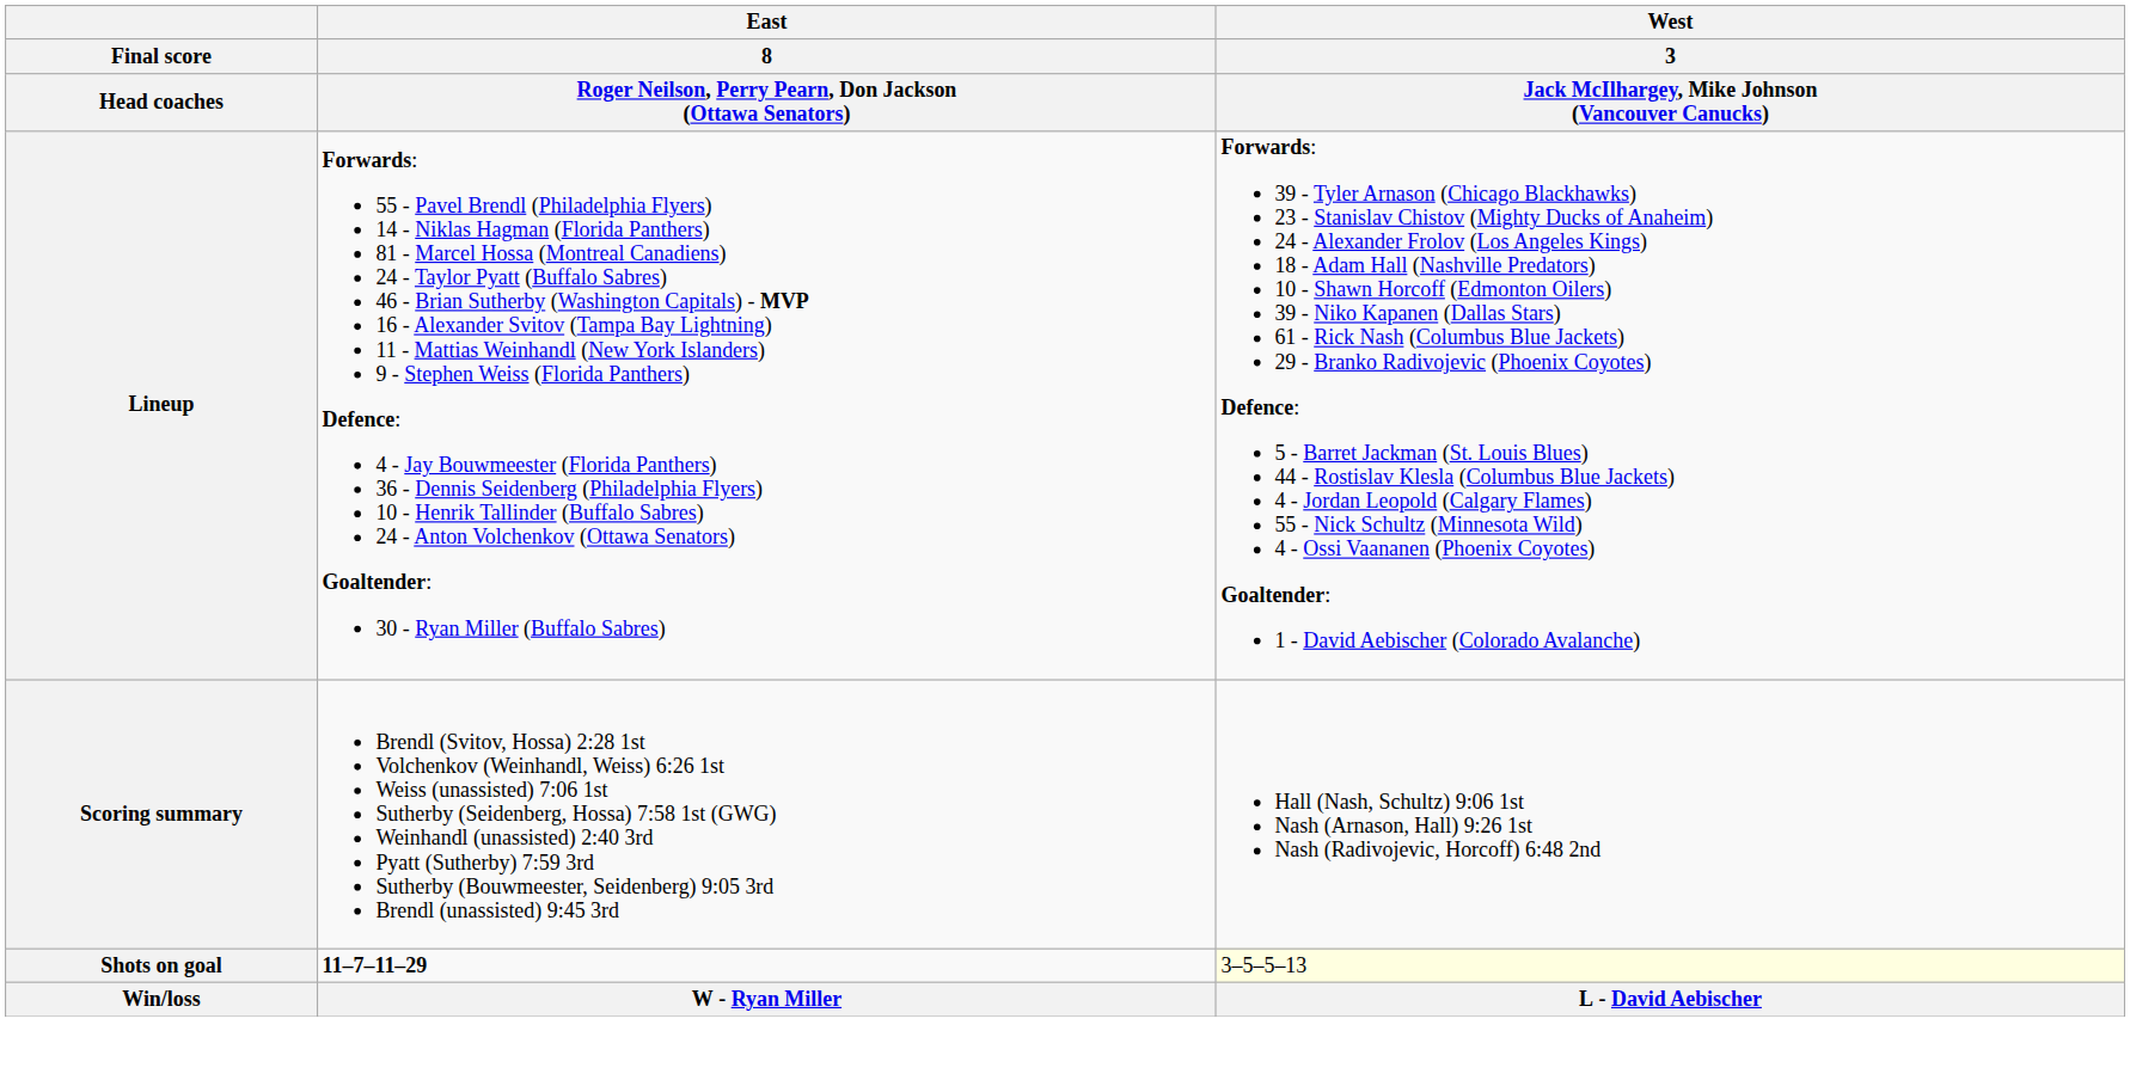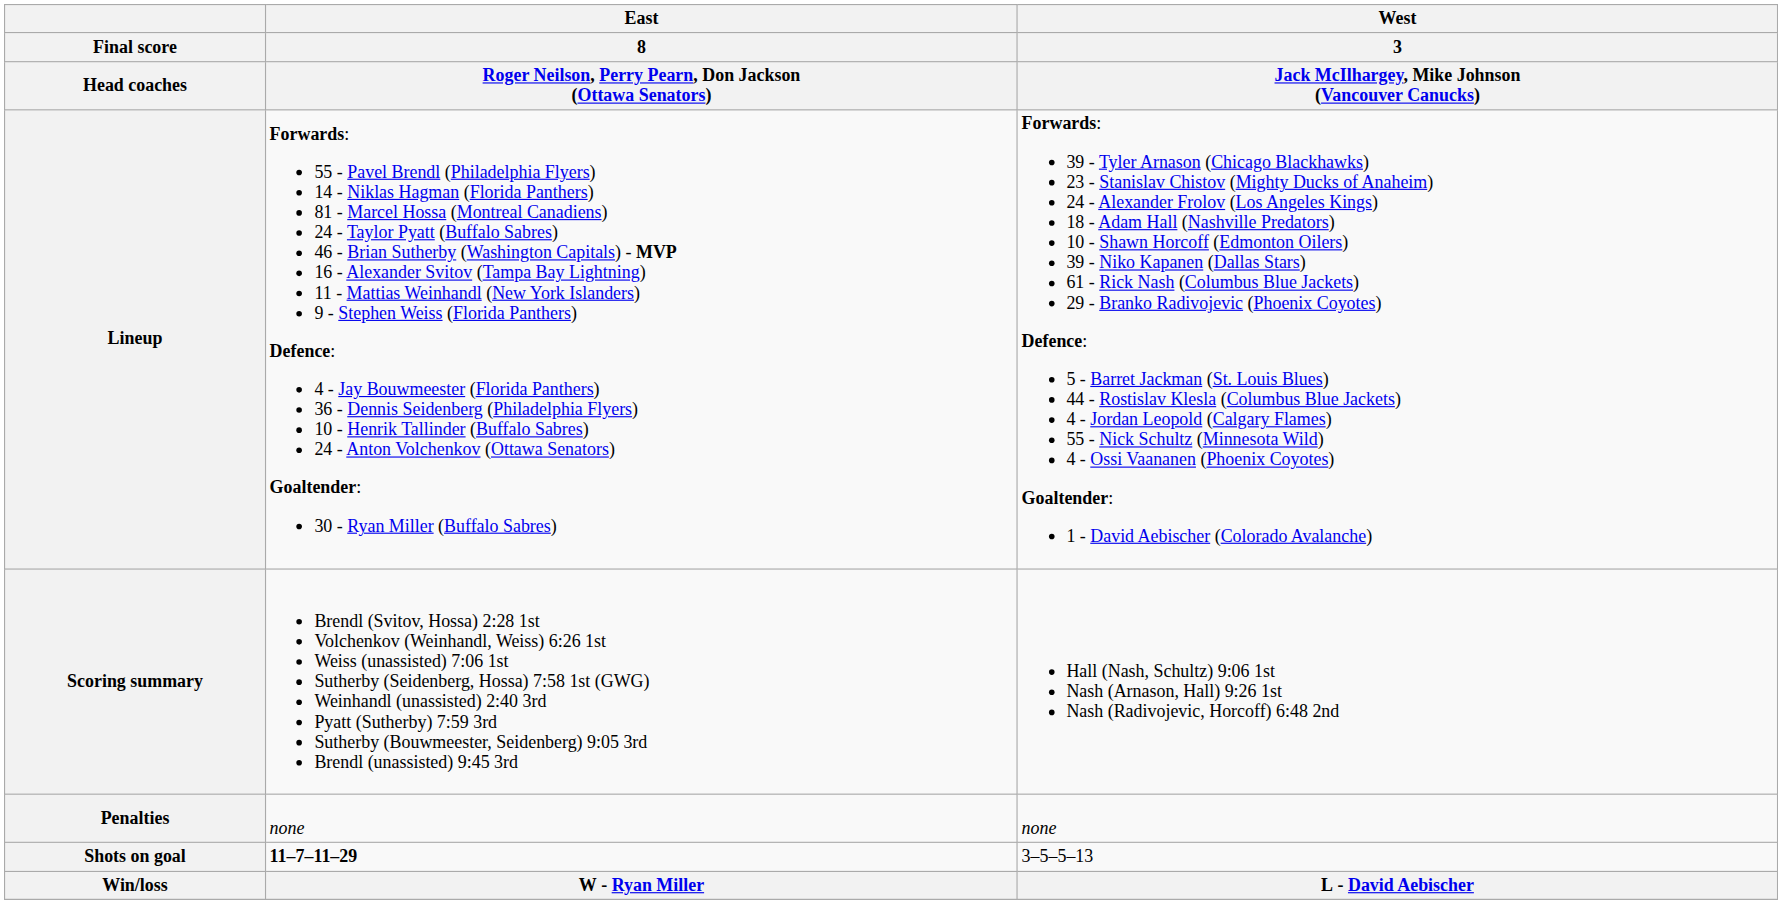 <table class="wikitable" style="width:100%">
 <tr>
 <th></th>
 <th>East</th>
 <th>West</th>
 </tr>
 <tr>
 <th>Final score</th>
 <th>8</th>
 <th>3</th>
 </tr>
 <tr>
 <th>Head coaches</th>
 <th><a href='#'>Roger Neilson</a>, <a href='#'>Perry Pearn</a>, Don Jackson<br> (<a href='#'>Ottawa Senators</a>)</th>
 <th><a href='#'>Jack McIlhargey</a>, Mike Johnson <br>(<a href='#'>Vancouver Canucks</a>)</th>
 </tr>
 <tr>
 <th>Lineup</th>
 <td><strong>Forwards</strong>:<br><ul><li>55 - <a href='#'>Pavel Brendl</a> (<a href='#'>Philadelphia Flyers</a>)</li><li>14 - <a href='#'>Niklas Hagman</a> (<a href='#'>Florida Panthers</a>)</li><li>81 - <a href='#'>Marcel Hossa</a> (<a href='#'>Montreal Canadiens</a>)</li><li>24 - <a href='#'>Taylor Pyatt</a> (<a href='#'>Buffalo Sabres</a>)</li><li>46 - <a href='#'>Brian Sutherby</a> (<a href='#'>Washington Capitals</a>) - <strong>MVP</strong></li><li>16 - <a href='#'>Alexander Svitov</a> (<a href='#'>Tampa Bay Lightning</a>)</li><li>11 - <a href='#'>Mattias Weinhandl</a> (<a href='#'>New York Islanders</a>)</li><li>9 - <a href='#'>Stephen Weiss</a> (<a href='#'>Florida Panthers</a>)</li></ul><strong>Defence</strong>:<ul><li>4 - <a href='#'>Jay Bouwmeester</a> (<a href='#'>Florida Panthers</a>)</li><li>36 - <a href='#'>Dennis Seidenberg</a> (<a href='#'>Philadelphia Flyers</a>)</li><li>10 - <a href='#'>Henrik Tallinder</a> (<a href='#'>Buffalo Sabres</a>)</li><li>24 - <a href='#'>Anton Volchenkov</a> (<a href='#'>Ottawa Senators</a>)</li></ul><strong>Goaltender</strong>:<ul><li>30 - <a href='#'>Ryan Miller</a> (<a href='#'>Buffalo Sabres</a>)</li></ul></td>
 <td><strong>Forwards</strong>:<br><ul><li>39 - <a href='#'>Tyler Arnason</a> (<a href='#'>Chicago Blackhawks</a>)</li><li>23 - <a href='#'>Stanislav Chistov</a> (<a href='#'>Mighty Ducks of Anaheim</a>)</li><li>24 - <a href='#'>Alexander Frolov</a> (<a href='#'>Los Angeles Kings</a>)</li><li>18 - <a href='#'>Adam Hall</a> (<a href='#'>Nashville Predators</a>)</li><li>10 - <a href='#'>Shawn Horcoff</a> (<a href='#'>Edmonton Oilers</a>)</li><li>39 - <a href='#'>Niko Kapanen</a> (<a href='#'>Dallas Stars</a>)</li><li>61 - <a href='#'>Rick Nash</a> (<a href='#'>Columbus Blue Jackets</a>)</li><li>29 - <a href='#'>Branko Radivojevic</a> (<a href='#'>Phoenix Coyotes</a>)</li></ul><strong>Defence</strong>:<ul><li>5 - <a href='#'>Barret Jackman</a> (<a href='#'>St. Louis Blues</a>)</li><li>44 - <a href='#'>Rostislav Klesla</a> (<a href='#'>Columbus Blue Jackets</a>)</li><li>4 - <a href='#'>Jordan Leopold</a> (<a href='#'>Calgary Flames</a>)</li><li>55 - <a href='#'>Nick Schultz</a> (<a href='#'>Minnesota Wild</a>)</li><li>4 - <a href='#'>Ossi Vaananen</a> (<a href='#'>Phoenix Coyotes</a>)</li></ul><strong>Goaltender</strong>:<ul><li>1 - <a href='#'>David Aebischer</a> (<a href='#'>Colorado Avalanche</a>)</li></ul></td>
 </tr>
 <tr>
 <th>Scoring summary</th>
 <td><br><ul><li>Brendl (Svitov, Hossa) 2:28 1st</li><li>Volchenkov (Weinhandl, Weiss) 6:26 1st</li><li>Weiss (unassisted) 7:06 1st</li><li>Sutherby (Seidenberg, Hossa) 7:58 1st (GWG)</li><li>Weinhandl (unassisted) 2:40 3rd</li><li>Pyatt (Sutherby) 7:59 3rd</li><li>Sutherby (Bouwmeester, Seidenberg) 9:05 3rd</li><li>Brendl (unassisted) 9:45 3rd</li></ul></td>
 <td><br><ul><li>Hall (Nash, Schultz) 9:06 1st</li><li>Nash (Arnason, Hall) 9:26 1st</li><li>Nash (Radivojevic, Horcoff) 6:48 2nd</li></ul></td>
 </tr>
 <tr>
+<th>Penalties</th>
+<td><br><em>none</em></td>
+<td><br><em>none</em></td>
+</tr>
+<tr>
 <th>Shots on goal</th>
 <td><strong>11–7–11–29</strong></td>
-<td style="background: lightyellow;">3–5–5–13</td>
+<td>3–5–5–13</td>
 </tr>
 <tr>
 <th>Win/loss</th>
 <th><strong>W</strong> - <a href='#'>Ryan Miller</a></th>
 <th><strong>L</strong> - <a href='#'>David Aebischer</a></th>
 </tr>
 <tr>
 </tr>
 </table>
